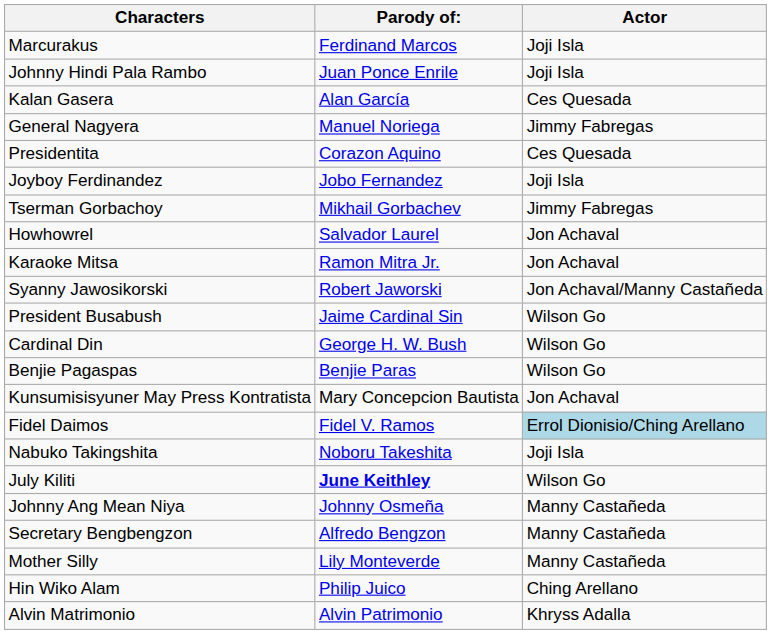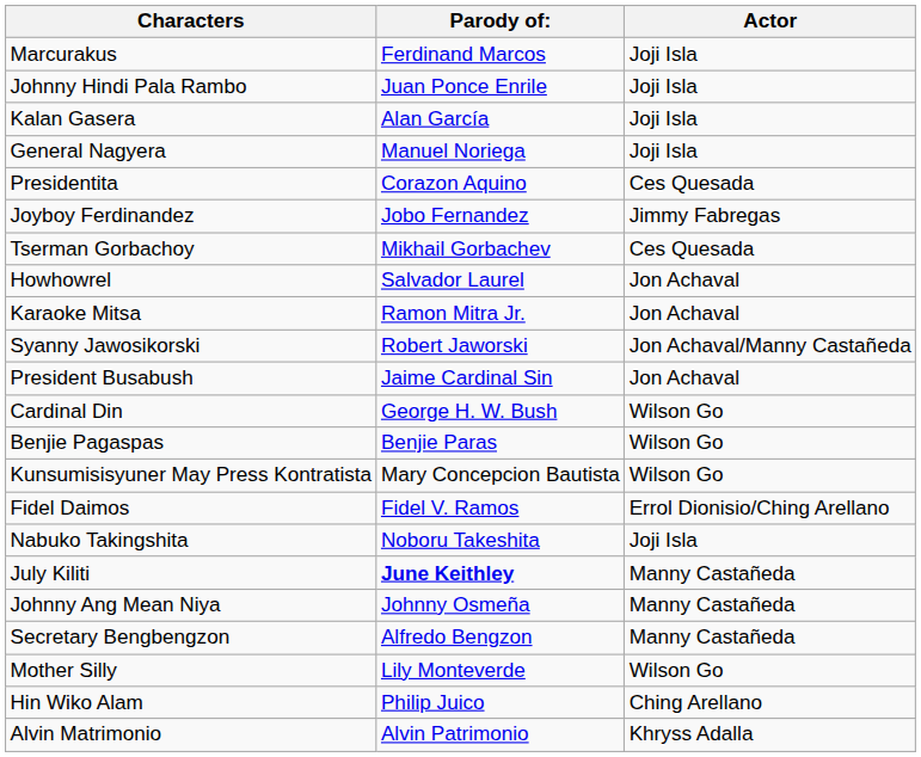 <table class="wikitable sortable" border="2">
 <tr>
 <th>Characters</th>
 <th>Parody of:</th>
 <th>Actor</th>
 </tr>
 <tr>
 <td>Marcurakus</td>
 <td><a href='#'>Ferdinand Marcos</a></td>
 <td>Joji Isla</td>
 </tr>
 <tr>
 <td>Johnny Hindi Pala Rambo</td>
 <td><a href='#'>Juan Ponce Enrile</a></td>
 <td>Joji Isla</td>
 </tr>
 <tr>
 <td>Kalan Gasera</td>
 <td><a href='#'>Alan García</a></td>
-<td>Ces Quesada</td>
+<td>Joji Isla</td>
 </tr>
 <tr>
 <td>General Nagyera</td>
 <td><a href='#'>Manuel Noriega</a></td>
-<td>Jimmy Fabregas</td>
+<td>Joji Isla</td>
 </tr>
 <tr>
 <td>Presidentita</td>
 <td><a href='#'>Corazon Aquino</a></td>
 <td>Ces Quesada</td>
 </tr>
 <tr>
 <td>Joyboy Ferdinandez</td>
 <td><a href='#'>Jobo Fernandez</a></td>
-<td>Joji Isla</td>
+<td>Jimmy Fabregas</td>
 </tr>
 <tr>
 <td>Tserman Gorbachoy</td>
 <td><a href='#'>Mikhail Gorbachev</a></td>
-<td>Jimmy Fabregas</td>
+<td>Ces Quesada</td>
 </tr>
 <tr>
 <td>Howhowrel</td>
 <td><a href='#'>Salvador Laurel</a></td>
 <td>Jon Achaval</td>
 </tr>
 <tr>
 <td>Karaoke Mitsa</td>
 <td><a href='#'>Ramon Mitra Jr.</a></td>
 <td>Jon Achaval</td>
 </tr>
 <tr>
 <td>Syanny Jawosikorski</td>
 <td><a href='#'>Robert Jaworski</a></td>
 <td>Jon Achaval/Manny Castañeda</td>
 </tr>
 <tr>
 <td>President Busabush</td>
 <td><a href='#'>Jaime Cardinal Sin</a></td>
-<td>Wilson Go</td>
+<td>Jon Achaval</td>
 </tr>
 <tr>
 <td>Cardinal Din</td>
 <td><a href='#'>George H. W. Bush</a></td>
 <td>Wilson Go</td>
 </tr>
 <tr>
 <td>Benjie Pagaspas</td>
 <td><a href='#'>Benjie Paras</a></td>
 <td>Wilson Go</td>
 </tr>
 <tr>
 <td>Kunsumisisyuner May Press Kontratista</td>
 <td>Mary Concepcion Bautista</td>
-<td>Jon Achaval</td>
+<td>Wilson Go</td>
 </tr>
 <tr>
 <td>Fidel Daimos</td>
 <td><a href='#'>Fidel V. Ramos</a></td>
-<td style="background: lightblue;">Errol Dionisio/Ching Arellano</td>
+<td>Errol Dionisio/Ching Arellano</td>
 </tr>
 <tr>
 <td>Nabuko Takingshita</td>
 <td><a href='#'>Noboru Takeshita</a></td>
 <td>Joji Isla</td>
 </tr>
 <tr>
 <td>July Kiliti</td>
 <td><strong><a href='#'>June Keithley</a></strong></td>
-<td>Wilson Go</td>
+<td>Manny Castañeda</td>
 </tr>
 <tr>
 <td>Johnny Ang Mean Niya</td>
 <td><a href='#'>Johnny Osmeña</a></td>
 <td>Manny Castañeda</td>
 </tr>
 <tr>
 <td>Secretary Bengbengzon</td>
 <td><a href='#'>Alfredo Bengzon</a></td>
 <td>Manny Castañeda</td>
 </tr>
 <tr>
 <td>Mother Silly</td>
 <td><a href='#'>Lily Monteverde</a></td>
-<td>Manny Castañeda</td>
+<td>Wilson Go</td>
 </tr>
 <tr>
 <td>Hin Wiko Alam</td>
 <td><a href='#'>Philip Juico</a></td>
 <td>Ching Arellano</td>
 </tr>
 <tr>
 <td>Alvin Matrimonio</td>
 <td><a href='#'>Alvin Patrimonio</a></td>
 <td>Khryss Adalla</td>
 </tr>
 </table>
